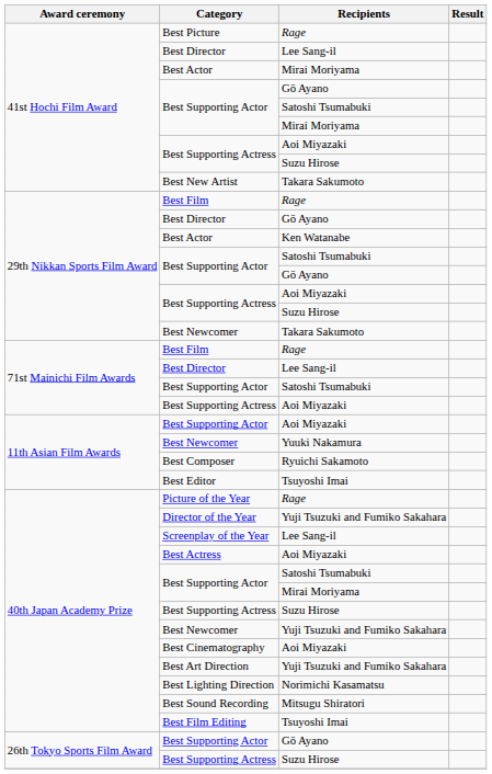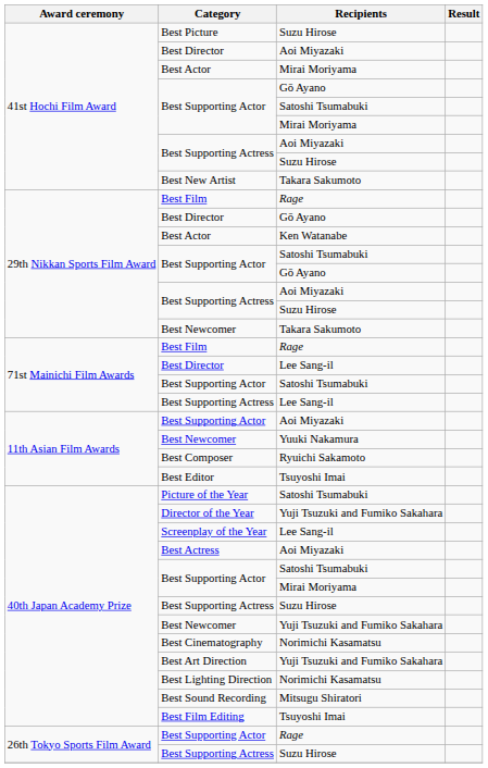 <table class="wikitable sortable">
 <tr>
 <th>Award ceremony</th>
 <th>Category</th>
 <th>Recipients</th>
 <th>Result</th>
 </tr>
 <tr>
 <td rowspan="9">41st <a href='#'>Hochi Film Award</a></td>
 <td>Best Picture</td>
-<td><em>Rage</em></td>
+<td>Suzu Hirose</td>
 <td></td>
 </tr>
 <tr>
 <td>Best Director</td>
-<td>Lee Sang-il</td>
+<td>Aoi Miyazaki</td>
 <td></td>
 </tr>
 <tr>
 <td>Best Actor</td>
 <td>Mirai Moriyama</td>
 <td></td>
 </tr>
 <tr>
 <td rowspan="3">Best Supporting Actor</td>
 <td>Gō Ayano</td>
 <td></td>
 </tr>
 <tr>
 <td>Satoshi Tsumabuki</td>
 <td></td>
 </tr>
 <tr>
 <td>Mirai Moriyama</td>
 <td></td>
 </tr>
 <tr>
 <td rowspan="2">Best Supporting Actress</td>
 <td>Aoi Miyazaki</td>
 <td></td>
 </tr>
 <tr>
 <td>Suzu Hirose</td>
 <td></td>
 </tr>
 <tr>
 <td>Best New Artist</td>
 <td>Takara Sakumoto</td>
 <td></td>
 </tr>
 <tr>
 <td rowspan="8">29th <a href='#'>Nikkan Sports Film Award</a></td>
 <td><a href='#'>Best Film</a></td>
 <td><em>Rage</em></td>
 <td></td>
 </tr>
 <tr>
 <td>Best Director</td>
 <td>Gō Ayano</td>
 <td></td>
 </tr>
 <tr>
 <td>Best Actor</td>
 <td>Ken Watanabe</td>
 <td></td>
 </tr>
 <tr>
 <td rowspan="2">Best Supporting Actor</td>
 <td>Satoshi Tsumabuki</td>
 <td></td>
 </tr>
 <tr>
 <td>Gō Ayano</td>
 <td></td>
 </tr>
 <tr>
 <td rowspan="2">Best Supporting Actress</td>
 <td>Aoi Miyazaki</td>
 <td></td>
 </tr>
 <tr>
 <td>Suzu Hirose</td>
 <td></td>
 </tr>
 <tr>
 <td>Best Newcomer</td>
 <td>Takara Sakumoto</td>
 <td></td>
 </tr>
 <tr>
 <td rowspan="4">71st <a href='#'>Mainichi Film Awards</a></td>
 <td><a href='#'>Best Film</a></td>
 <td><em>Rage</em></td>
 <td></td>
 </tr>
 <tr>
 <td><a href='#'>Best Director</a></td>
 <td>Lee Sang-il</td>
 <td></td>
 </tr>
 <tr>
 <td>Best Supporting Actor</td>
 <td>Satoshi Tsumabuki</td>
 <td></td>
 </tr>
 <tr>
 <td>Best Supporting Actress</td>
-<td>Aoi Miyazaki</td>
+<td>Lee Sang-il</td>
 <td></td>
 </tr>
 <tr>
 <td rowspan="4"><a href='#'>11th Asian Film Awards</a></td>
 <td><a href='#'>Best Supporting Actor</a></td>
 <td>Aoi Miyazaki</td>
 <td></td>
 </tr>
 <tr>
 <td><a href='#'>Best Newcomer</a></td>
 <td>Yuuki Nakamura</td>
 <td></td>
 </tr>
 <tr>
 <td>Best Composer</td>
 <td>Ryuichi Sakamoto</td>
 <td></td>
 </tr>
 <tr>
 <td>Best Editor</td>
 <td>Tsuyoshi Imai</td>
 <td></td>
 </tr>
 <tr>
 <td rowspan="13"><a href='#'>40th Japan Academy Prize</a></td>
 <td><a href='#'>Picture of the Year</a></td>
-<td><em>Rage</em></td>
+<td>Satoshi Tsumabuki</td>
 <td></td>
 </tr>
 <tr>
 <td><a href='#'>Director of the Year</a></td>
 <td>Yuji Tsuzuki and Fumiko Sakahara</td>
 <td></td>
 </tr>
 <tr>
 <td><a href='#'>Screenplay of the Year</a></td>
 <td>Lee Sang-il</td>
 <td></td>
 </tr>
 <tr>
 <td><a href='#'>Best Actress</a></td>
 <td>Aoi Miyazaki</td>
 <td></td>
 </tr>
 <tr>
 <td rowspan="2">Best Supporting Actor</td>
 <td>Satoshi Tsumabuki</td>
 <td></td>
 </tr>
 <tr>
 <td>Mirai Moriyama</td>
 <td></td>
 </tr>
 <tr>
 <td>Best Supporting Actress</td>
 <td>Suzu Hirose</td>
 <td></td>
 </tr>
 <tr>
 <td>Best Newcomer</td>
 <td>Yuji Tsuzuki and Fumiko Sakahara</td>
 <td></td>
 </tr>
 <tr>
 <td>Best Cinematography</td>
-<td>Aoi Miyazaki</td>
+<td>Norimichi Kasamatsu</td>
 <td></td>
 </tr>
 <tr>
 <td>Best Art Direction</td>
 <td>Yuji Tsuzuki and Fumiko Sakahara</td>
 <td></td>
 </tr>
 <tr>
 <td>Best Lighting Direction</td>
 <td>Norimichi Kasamatsu</td>
 <td></td>
 </tr>
 <tr>
 <td>Best Sound Recording</td>
 <td>Mitsugu Shiratori</td>
 <td></td>
 </tr>
 <tr>
 <td><a href='#'>Best Film Editing</a></td>
 <td>Tsuyoshi Imai</td>
 <td></td>
 </tr>
 <tr>
 <td rowspan="2">26th <a href='#'>Tokyo Sports Film Award</a></td>
 <td><a href='#'>Best Supporting Actor</a></td>
-<td>Gō Ayano</td>
+<td><em>Rage</em></td>
 <td></td>
 </tr>
 <tr>
 <td><a href='#'>Best Supporting Actress</a></td>
 <td>Suzu Hirose</td>
 <td></td>
 </tr>
 <tr>
 </tr>
 </table>
